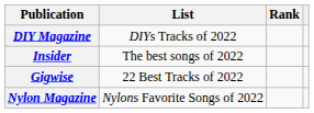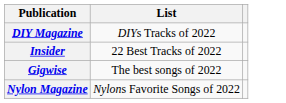 <table class="wikitable sortable plainrowheaders" style="text-align:center;">
 <tr>
 <th>Publication</th>
 <th class="unsortable">List</th>
-<th>Rank</th>
 <th class="unsortable"></th>
 </tr>
 <tr>
 <th scope="row"><em><a href='#'>DIY Magazine</a></em></th>
 <td><em>DIY</em>s Tracks of 2022</td>
 <td></td>
-<td></td>
 </tr>
 <tr>
 <th scope="row"><em><a href='#'>Insider</a></em></th>
-<td>The best songs of 2022</td>
-<td></td>
+<td>22 Best Tracks of 2022</td>
 <td></td>
 </tr>
 <tr>
 <th scope="row"><em><a href='#'>Gigwise</a></em></th>
-<td>22 Best Tracks of 2022</td>
-<td></td>
+<td>The best songs of 2022</td>
 <td></td>
 </tr>
 <tr>
 <th scope="row"><em><a href='#'>Nylon Magazine</a></em></th>
 <td><em>Nylon</em>s Favorite Songs of 2022</td>
 <td></td>
-<td></td>
 </tr>
 </table>
